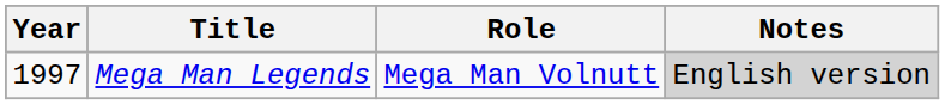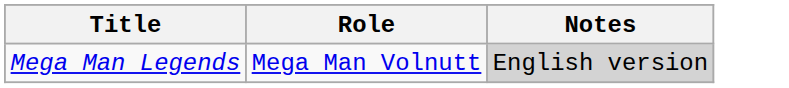 <table class="wikitable">
 <tr>
-<th>Year</th>
 <th>Title</th>
 <th>Role</th>
 <th>Notes</th>
 </tr>
 <tr>
-<td>1997</td>
 <td><a href='#'><em>Mega Man Legends</em></a></td>
 <td><a href='#'>Mega Man Volnutt</a></td>
 <td style="background: lightgrey;">English version</td>
 </tr>
 </table>
